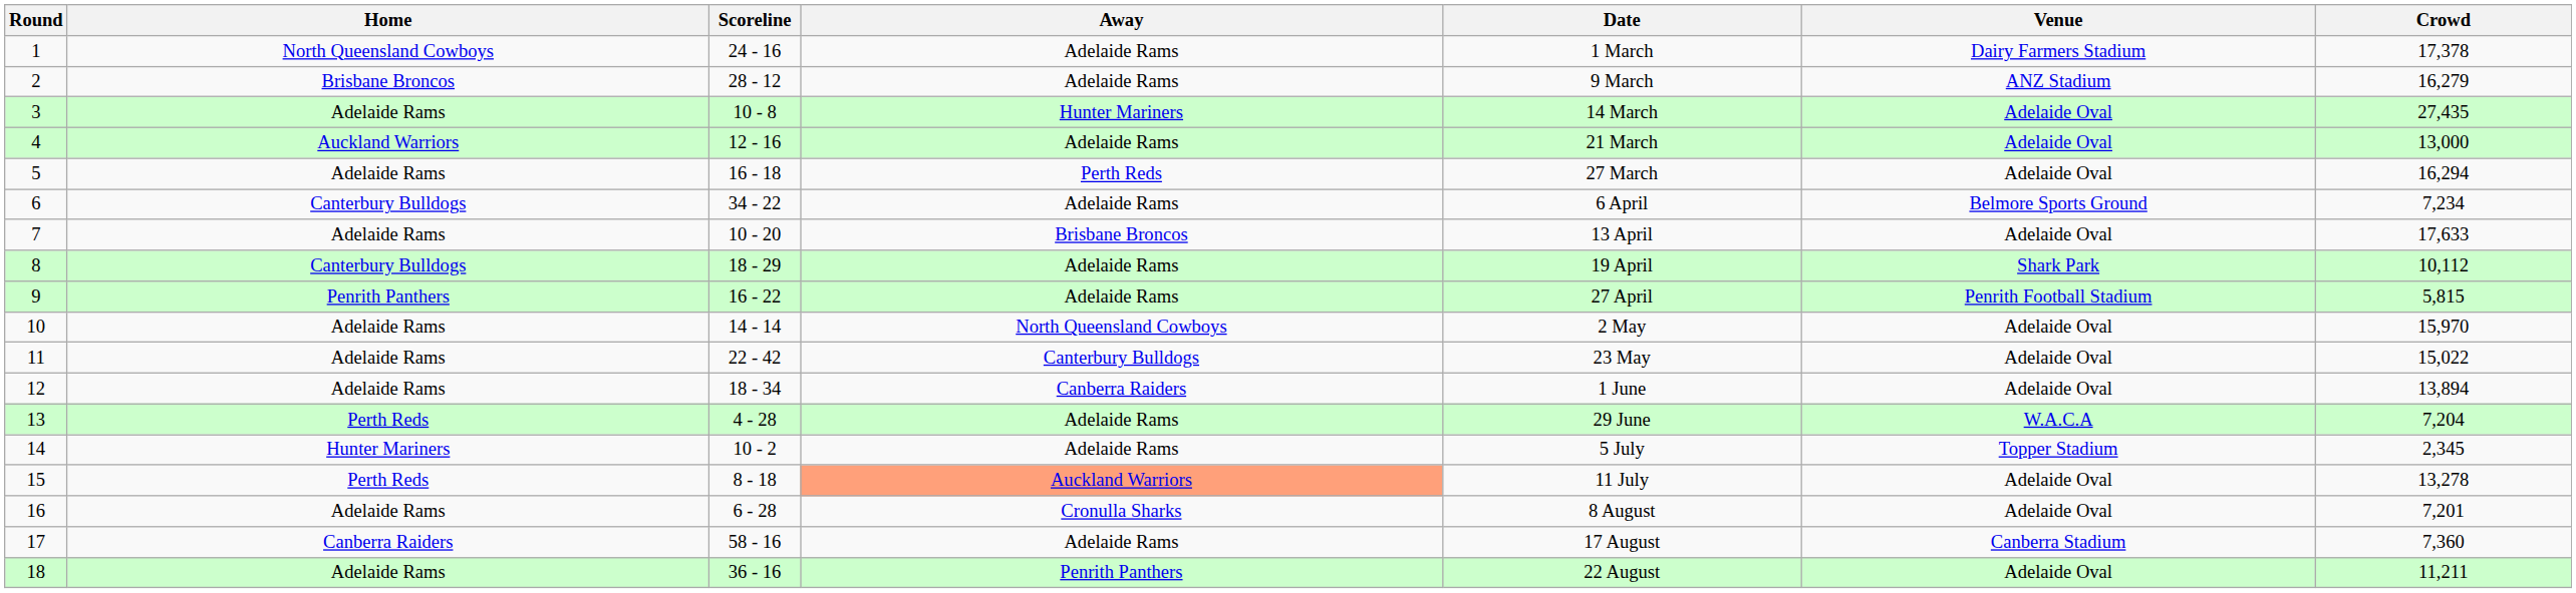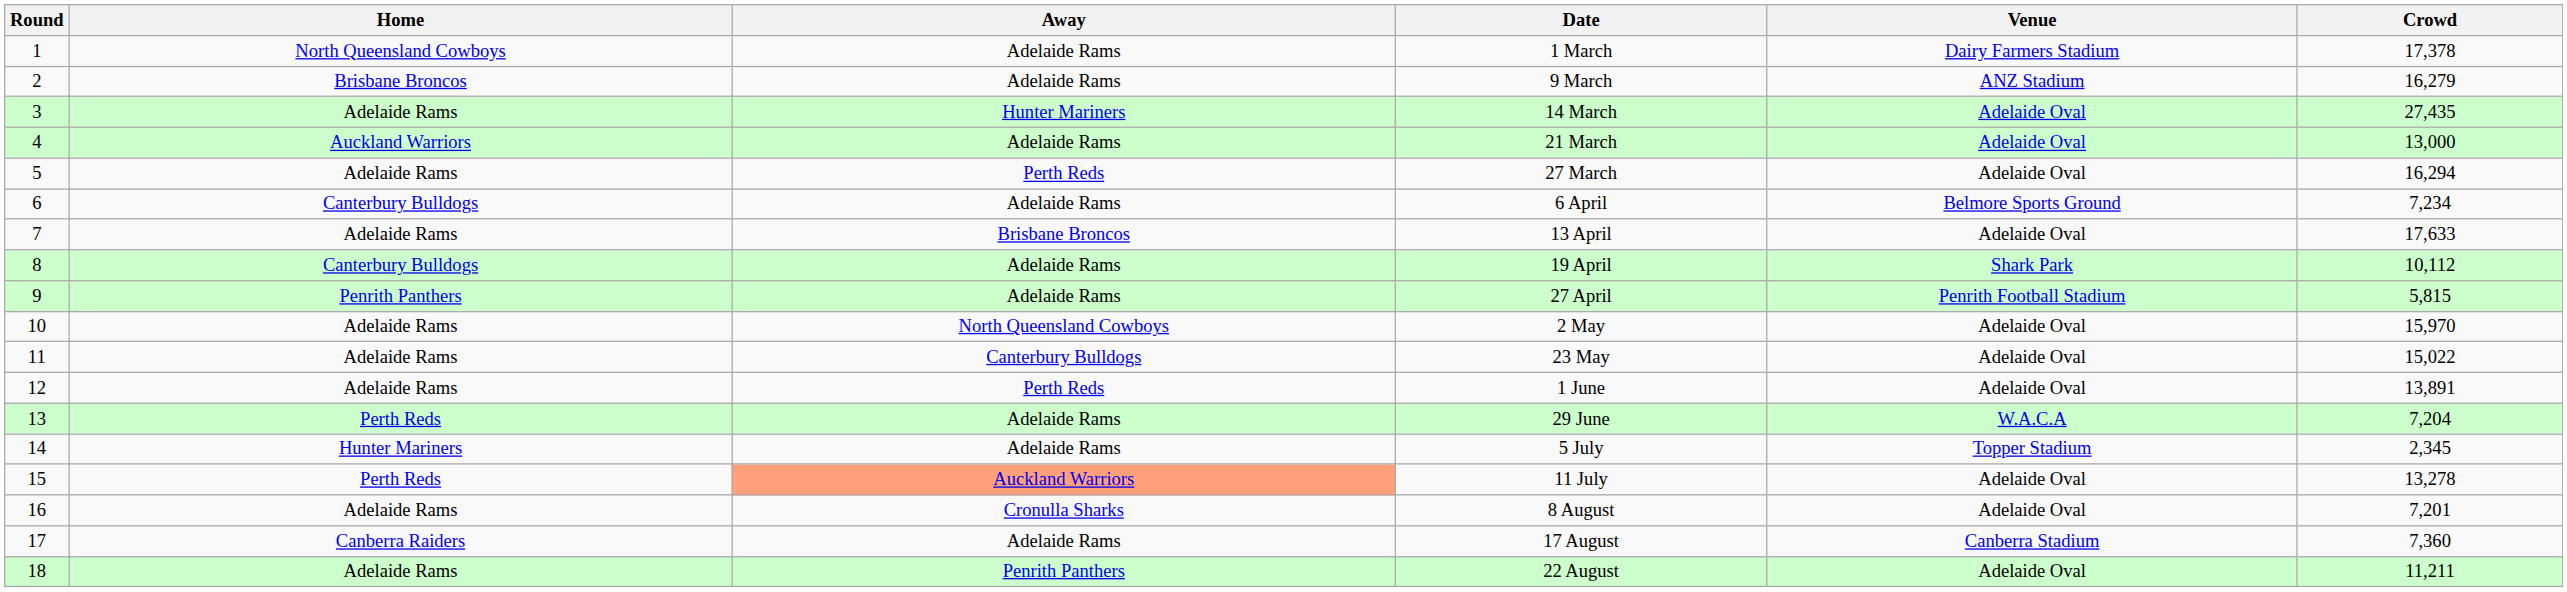 <table class="wikitable" style=" font-size:90%; text-align:center;" width=100%>
 <tr>
 <th width=2%>Round</th>
 <th width=25%>Home</th>
-<th width="200pt">Scoreline</th>
 <th width=25%>Away</th>
 <th width=14%>Date</th>
 <th width=20%>Venue</th>
 <th width=10%>Crowd</th>
 </tr>
 <tr>
 <td>1</td>
 <td><a href='#'>North Queensland Cowboys</a></td>
-<td>24 - 16</td>
 <td>Adelaide Rams</td>
 <td>1 March</td>
 <td><a href='#'>Dairy Farmers Stadium</a></td>
 <td>17,378</td>
 </tr>
 <tr>
 <td>2</td>
 <td><a href='#'>Brisbane Broncos</a></td>
-<td>28 - 12</td>
 <td>Adelaide Rams</td>
 <td>9 March</td>
 <td><a href='#'>ANZ Stadium</a></td>
 <td>16,279</td>
 </tr>
 <tr bgcolor=#ccffcc>
 <td>3</td>
 <td>Adelaide Rams</td>
-<td>10 - 8</td>
 <td><a href='#'>Hunter Mariners</a></td>
 <td>14 March</td>
 <td><a href='#'>Adelaide Oval</a></td>
 <td>27,435</td>
 </tr>
 <tr bgcolor=#ccffcc>
 <td>4</td>
 <td><a href='#'>Auckland Warriors</a></td>
-<td>12 - 16</td>
 <td>Adelaide Rams</td>
 <td>21 March</td>
 <td><a href='#'>Adelaide Oval</a></td>
 <td>13,000</td>
 </tr>
 <tr>
 <td>5</td>
 <td>Adelaide Rams</td>
-<td>16 - 18</td>
 <td><a href='#'>Perth Reds</a></td>
 <td>27 March</td>
 <td>Adelaide Oval</td>
 <td>16,294</td>
 </tr>
 <tr>
 <td>6</td>
 <td><a href='#'>Canterbury Bulldogs</a></td>
-<td>34 - 22</td>
 <td>Adelaide Rams</td>
 <td>6 April</td>
 <td><a href='#'>Belmore Sports Ground</a></td>
 <td>7,234</td>
 </tr>
 <tr>
 <td>7</td>
 <td>Adelaide Rams</td>
-<td>10 - 20</td>
 <td><a href='#'>Brisbane Broncos</a></td>
 <td>13 April</td>
 <td>Adelaide Oval</td>
 <td>17,633</td>
 </tr>
 <tr bgcolor=#ccffcc>
 <td>8</td>
 <td><a href='#'>Canterbury Bulldogs</a></td>
-<td>18 - 29</td>
 <td>Adelaide Rams</td>
 <td>19 April</td>
 <td><a href='#'>Shark Park</a></td>
 <td>10,112</td>
 </tr>
 <tr bgcolor=#ccffcc>
 <td>9</td>
 <td><a href='#'>Penrith Panthers</a></td>
-<td>16 - 22</td>
 <td>Adelaide Rams</td>
 <td>27 April</td>
 <td><a href='#'>Penrith Football Stadium</a></td>
 <td>5,815</td>
 </tr>
 <tr>
 <td>10</td>
 <td>Adelaide Rams</td>
-<td>14 - 14</td>
 <td><a href='#'>North Queensland Cowboys</a></td>
 <td>2 May</td>
 <td>Adelaide Oval</td>
 <td>15,970</td>
 </tr>
 <tr>
 <td>11</td>
 <td>Adelaide Rams</td>
-<td>22 - 42</td>
 <td><a href='#'>Canterbury Bulldogs</a></td>
 <td>23 May</td>
 <td>Adelaide Oval</td>
 <td>15,022</td>
 </tr>
 <tr>
 <td>12</td>
 <td>Adelaide Rams</td>
-<td>18 - 34</td>
-<td><a href='#'>Canberra Raiders</a></td>
+<td><a href='#'>Perth Reds</a></td>
 <td>1 June</td>
 <td>Adelaide Oval</td>
-<td>13,894</td>
+<td>13,891</td>
 </tr>
 <tr bgcolor=#ccffcc>
 <td>13</td>
 <td><a href='#'>Perth Reds</a></td>
-<td>4 - 28</td>
 <td>Adelaide Rams</td>
 <td>29 June</td>
 <td><a href='#'>W.A.C.A</a></td>
 <td>7,204</td>
 </tr>
 <tr>
 <td>14</td>
 <td><a href='#'>Hunter Mariners</a></td>
-<td>10 - 2</td>
 <td>Adelaide Rams</td>
 <td>5 July</td>
 <td><a href='#'>Topper Stadium</a></td>
 <td>2,345</td>
 </tr>
 <tr>
 <td>15</td>
 <td><a href='#'>Perth Reds</a></td>
-<td>8 - 18</td>
 <td style="background: lightsalmon;"><a href='#'>Auckland Warriors</a></td>
 <td>11 July</td>
 <td>Adelaide Oval</td>
 <td>13,278</td>
 </tr>
 <tr>
 <td>16</td>
 <td>Adelaide Rams</td>
-<td>6 - 28</td>
 <td><a href='#'>Cronulla Sharks</a></td>
 <td>8 August</td>
 <td>Adelaide Oval</td>
 <td>7,201</td>
 </tr>
 <tr>
 <td>17</td>
 <td><a href='#'>Canberra Raiders</a></td>
-<td>58 - 16</td>
 <td>Adelaide Rams</td>
 <td>17 August</td>
 <td><a href='#'>Canberra Stadium</a></td>
 <td>7,360</td>
 </tr>
 <tr bgcolor=#ccffcc>
 <td>18</td>
 <td>Adelaide Rams</td>
-<td>36 - 16</td>
 <td><a href='#'>Penrith Panthers</a></td>
 <td>22 August</td>
 <td>Adelaide Oval</td>
 <td>11,211</td>
 </tr>
 </table>
